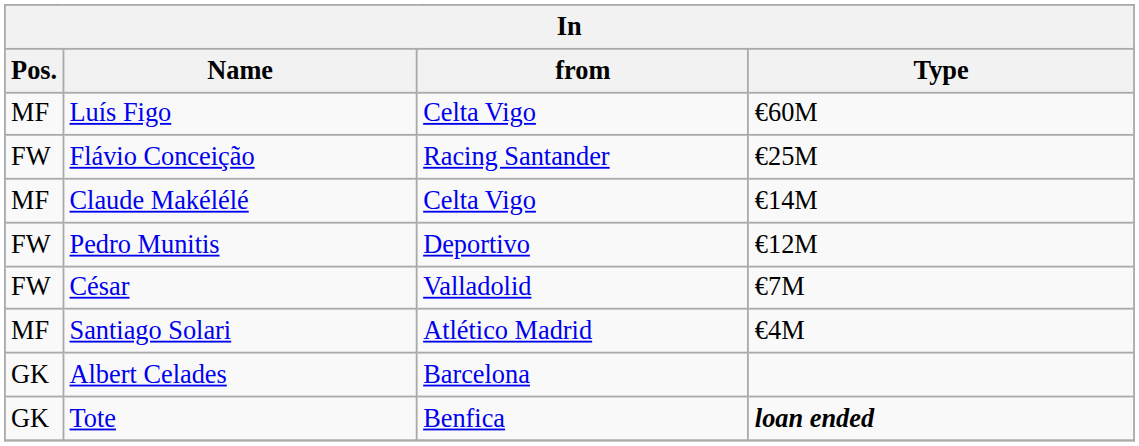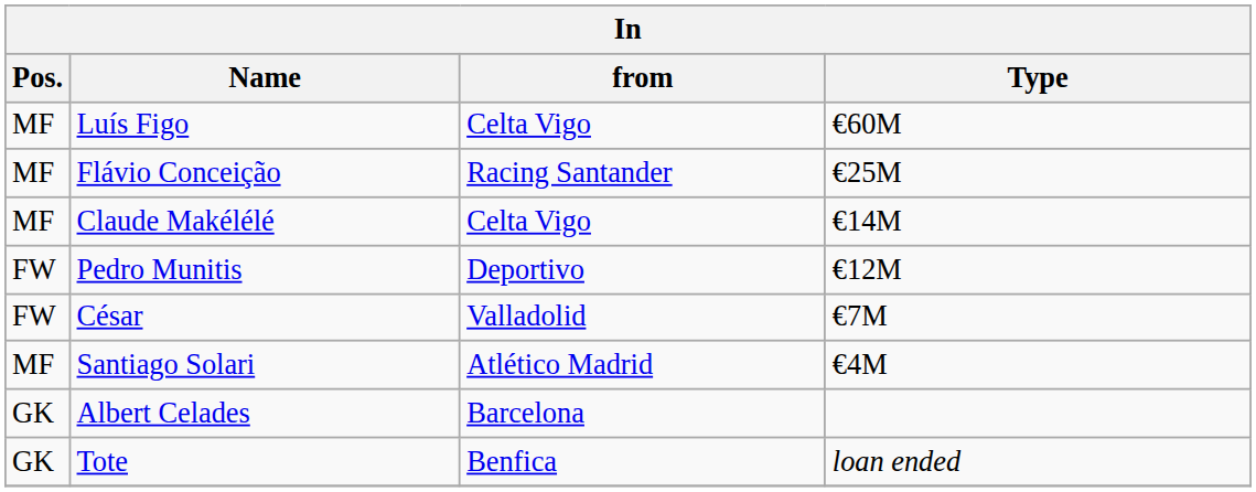 <table class="wikitable" style="font-size:90%;width:99%;">
 <tr>
 <th colspan="4">In</th>
 </tr>
 <tr>
 <th width=3%>Pos.</th>
 <th width=32%>Name</th>
 <th width=30%>from</th>
 <th width=35%>Type</th>
 </tr>
 <tr>
 <td>MF</td>
 <td><a href='#'>Luís Figo</a></td>
 <td><a href='#'>Celta Vigo</a></td>
 <td>€60M </td>
 </tr>
 <tr>
-<td>FW</td>
+<td>MF</td>
 <td><a href='#'>Flávio Conceição</a></td>
 <td><a href='#'>Racing Santander</a></td>
 <td>€25M </td>
 </tr>
 <tr>
 <td>MF</td>
 <td><a href='#'>Claude Makélélé</a></td>
 <td><a href='#'>Celta Vigo</a></td>
 <td>€14M </td>
 </tr>
 <tr>
 <td>FW</td>
 <td><a href='#'>Pedro Munitis</a></td>
 <td><a href='#'>Deportivo</a></td>
 <td>€12M </td>
 </tr>
 <tr>
 <td>FW</td>
 <td><a href='#'>César</a></td>
 <td><a href='#'>Valladolid</a></td>
 <td>€7M </td>
 </tr>
 <tr>
 <td>MF</td>
 <td><a href='#'>Santiago Solari</a></td>
 <td><a href='#'>Atlético Madrid</a></td>
 <td>€4M </td>
 </tr>
 <tr>
 <td>GK</td>
 <td><a href='#'>Albert Celades</a></td>
 <td><a href='#'>Barcelona</a></td>
 <td></td>
 </tr>
 <tr>
 <td>GK</td>
 <td><a href='#'>Tote</a></td>
 <td><a href='#'>Benfica</a></td>
-<td><strong><em>loan ended</em></strong></td>
+<td><em>loan ended</em></td>
 </tr>
 <tr>
 </tr>
 </table>
